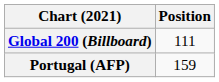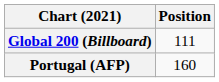 <table class="wikitable plainrowheaders" style="text-align:center">
 <tr>
 <th scope="col">Chart (2021)</th>
 <th scope="col">Position</th>
 </tr>
 <tr>
 <th scope="row"><a href='#'>Global 200</a> (<em>Billboard</em>)</th>
 <td>111</td>
 </tr>
 <tr>
 <th scope="row">Portugal (AFP)</th>
-<td>159</td>
+<td>160</td>
 </tr>
 </table>
